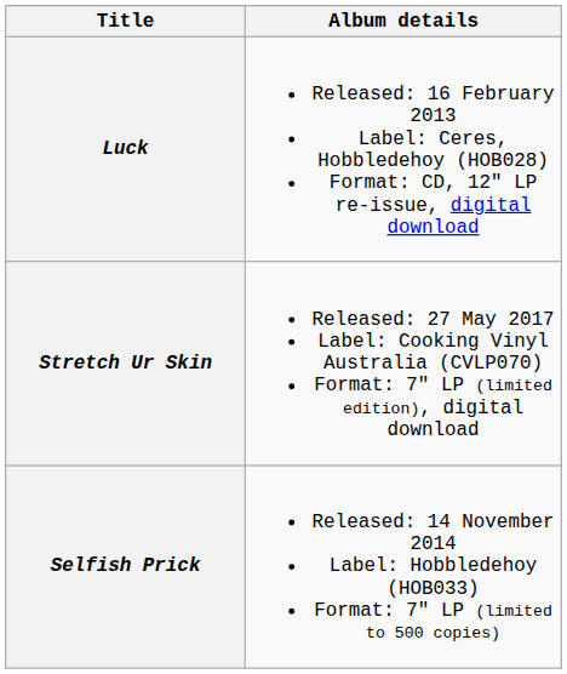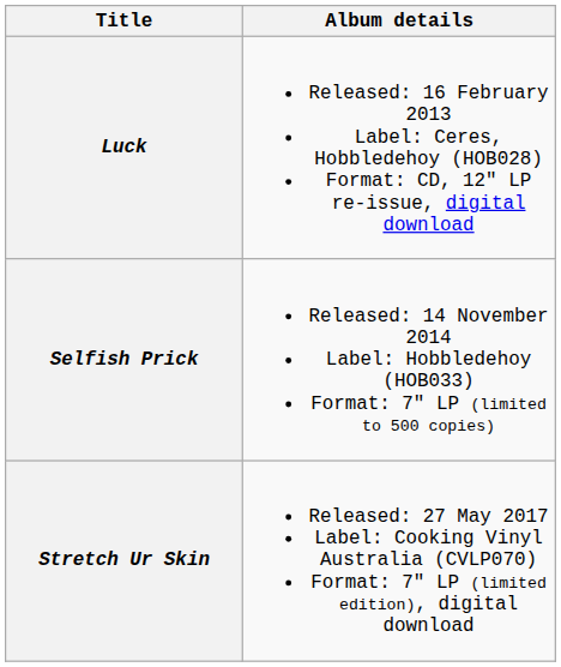 <table class="wikitable plainrowheaders" style="text-align:center;">
 <tr>
 <th scope="col" rowspan="1" style="width:12em;">Title</th>
 <th scope="col" rowspan="1" style="width:16em;">Album details</th>
 </tr>
 <tr>
 <th scope="row"><em>Luck</em></th>
 <td><br><ul><li>Released: 16 February 2013</li><li>Label: Ceres, Hobbledehoy (HOB028)</li><li>Format: CD, 12" LP re-issue, <a href='#'>digital download</a></li></ul></td>
 </tr>
 <tr>
+<th scope="row"><em>Selfish Prick</em></th>
+<td><br><ul><li>Released: 14 November 2014</li><li>Label: Hobbledehoy (HOB033)</li><li>Format: 7" LP <small>(limited to 500 copies)</small></li></ul></td>
+</tr>
+<tr>
 <th scope="row"><em>Stretch Ur Skin</em></th>
 <td><br><ul><li>Released: 27 May 2017</li><li>Label: Cooking Vinyl Australia (CVLP070)</li><li>Format: 7" LP <small>(limited edition)</small>, digital download</li></ul></td>
 </tr>
-<tr>
-<th scope="row"><em>Selfish Prick</em></th>
-<td><br><ul><li>Released: 14 November 2014</li><li>Label: Hobbledehoy (HOB033)</li><li>Format: 7" LP <small>(limited to 500 copies)</small></li></ul></td>
-</tr>
 </table>
